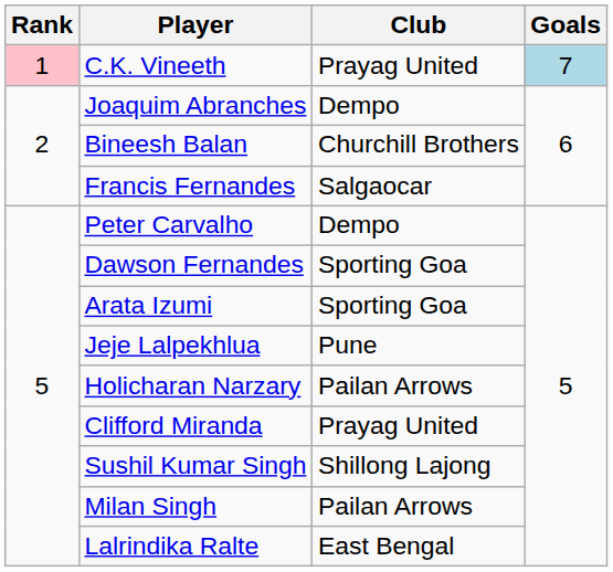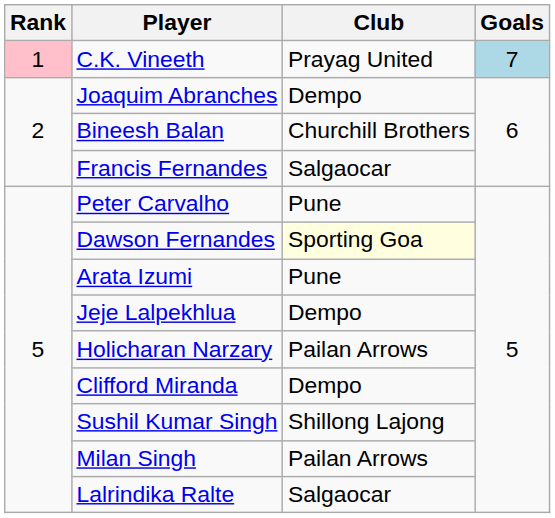 <table class="wikitable" style="text-align:center">
 <tr>
 <th>Rank</th>
 <th>Player</th>
 <th>Club</th>
 <th>Goals</th>
 </tr>
 <tr>
 <td rowspan="1" style="background: pink;">1</td>
 <td align="left"> <a href='#'>C.K. Vineeth</a></td>
 <td align="left">Prayag United</td>
 <td style="background: lightblue;">7</td>
 </tr>
 <tr>
 <td rowspan="3">2</td>
 <td align="left"> <a href='#'>Joaquim Abranches</a></td>
 <td align="left">Dempo</td>
 <td rowspan="3">6</td>
 </tr>
 <tr>
 <td align="left"> <a href='#'>Bineesh Balan</a></td>
 <td align="left">Churchill Brothers</td>
 </tr>
 <tr>
 <td align="left"> <a href='#'>Francis Fernandes</a></td>
 <td align="left">Salgaocar</td>
 </tr>
 <tr>
 <td rowspan="9">5</td>
 <td align="left"> <a href='#'>Peter Carvalho</a></td>
-<td align="left">Dempo</td>
+<td align="left">Pune</td>
 <td rowspan="9">5</td>
 </tr>
 <tr>
 <td align="left"> <a href='#'>Dawson Fernandes</a></td>
-<td align="left">Sporting Goa</td>
+<td align="left" style="background: lightyellow;">Sporting Goa</td>
 </tr>
 <tr>
 <td align="left"> <a href='#'>Arata Izumi</a></td>
-<td align="left">Sporting Goa</td>
+<td align="left">Pune</td>
 </tr>
 <tr>
 <td align="left"> <a href='#'>Jeje Lalpekhlua</a></td>
-<td align="left">Pune</td>
+<td align="left">Dempo</td>
 </tr>
 <tr>
 <td align="left"> <a href='#'>Holicharan Narzary</a></td>
 <td align="left">Pailan Arrows</td>
 </tr>
 <tr>
 <td align="left"> <a href='#'>Clifford Miranda</a></td>
-<td align="left">Prayag United</td>
+<td align="left">Dempo</td>
 </tr>
 <tr>
 <td align="left"> <a href='#'>Sushil Kumar Singh</a></td>
 <td align="left">Shillong Lajong</td>
 </tr>
 <tr>
 <td align="left"> <a href='#'>Milan Singh</a></td>
 <td align="left">Pailan Arrows</td>
 </tr>
 <tr>
 <td align="left"> <a href='#'>Lalrindika Ralte</a></td>
-<td align="left">East Bengal</td>
+<td align="left">Salgaocar</td>
 </tr>
 </table>
